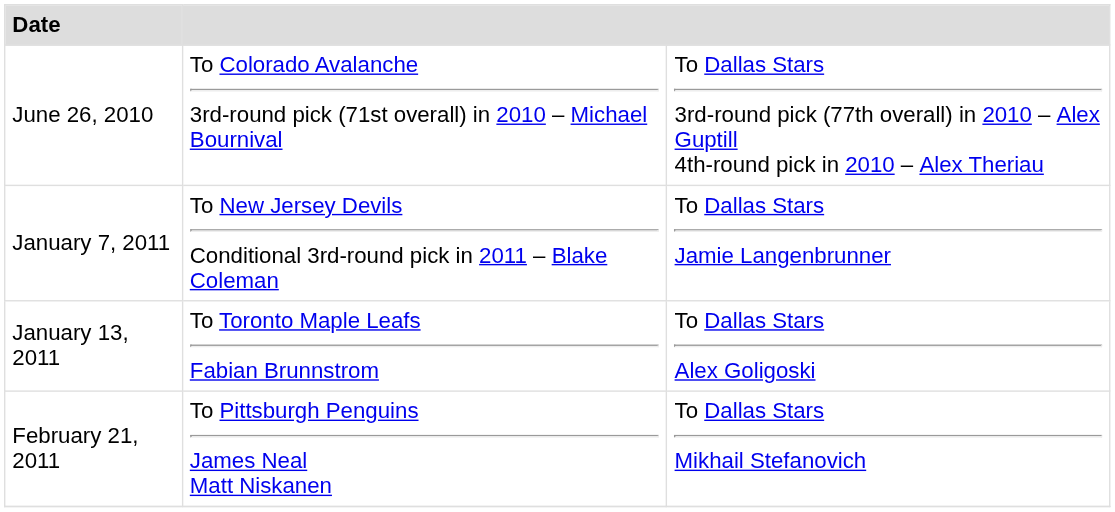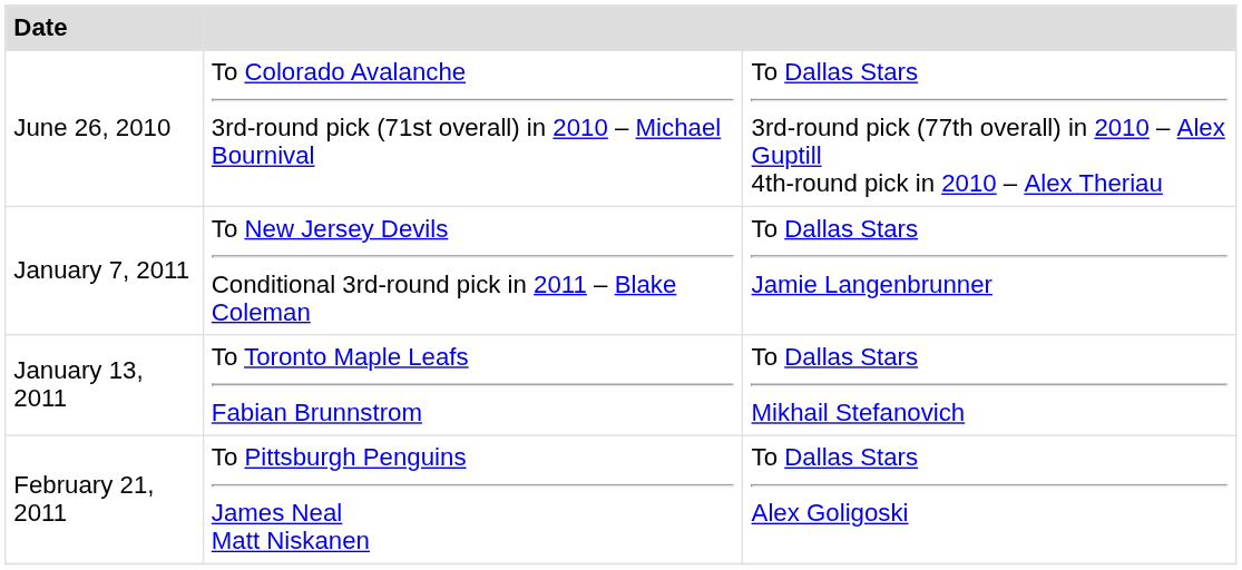 <table border=1 style="border-collapse:collapse" bordercolor="#DFDFDF" cellpadding="5" width=90%>
 <tr bgcolor="#dddddd">
 <td><strong>Date</strong></td>
 <th colspan="2"></th>
 </tr>
 <tr>
 <td>June 26, 2010</td>
 <td valign="top">To <a href='#'>Colorado Avalanche</a> <hr>3rd-round pick (71st overall) in <a href='#'>2010</a> – <a href='#'>Michael Bournival</a></td>
 <td valign="top">To <a href='#'>Dallas Stars</a> <hr>3rd-round pick (77th overall) in <a href='#'>2010</a> – <a href='#'>Alex Guptill</a><br>4th-round pick in <a href='#'>2010</a> – <a href='#'>Alex Theriau</a></td>
 </tr>
 <tr>
 <td>January 7, 2011</td>
 <td valign="top">To <a href='#'>New Jersey Devils</a> <hr>Conditional 3rd-round pick in <a href='#'>2011</a> – <a href='#'>Blake Coleman</a></td>
 <td valign="top">To <a href='#'>Dallas Stars</a> <hr><a href='#'>Jamie Langenbrunner</a></td>
 </tr>
 <tr>
 <td>January 13, 2011</td>
 <td valign="top">To <a href='#'>Toronto Maple Leafs</a> <hr><a href='#'>Fabian Brunnstrom</a></td>
-<td valign="top">To <a href='#'>Dallas Stars</a> <hr><a href='#'>Alex Goligoski</a></td>
+<td valign="top">To <a href='#'>Dallas Stars</a> <hr><a href='#'>Mikhail Stefanovich</a></td>
 </tr>
 <tr>
 <td>February 21, 2011</td>
 <td valign="top">To <a href='#'>Pittsburgh Penguins</a> <hr><a href='#'>James Neal</a><br><a href='#'>Matt Niskanen</a></td>
-<td valign="top">To <a href='#'>Dallas Stars</a> <hr><a href='#'>Mikhail Stefanovich</a></td>
+<td valign="top">To <a href='#'>Dallas Stars</a> <hr><a href='#'>Alex Goligoski</a></td>
 </tr>
 <tr>
 </tr>
 </table>
